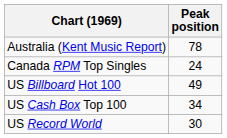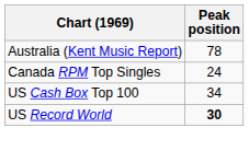 <table class="wikitable sortable">
 <tr>
 <th>Chart (1969)</th>
 <th>Peak<br>position</th>
 </tr>
 <tr>
 <td>Australia (<a href='#'>Kent Music Report</a>)</td>
 <td style="text-align:center;">78</td>
 </tr>
 <tr>
 <td>Canada <a href='#'><em>RPM</em></a> Top Singles</td>
 <td style="text-align:center;">24</td>
 </tr>
 <tr>
-<td>US <em><a href='#'>Billboard</a></em> <a href='#'>Hot 100</a></td>
-<td style="text-align:center;">49</td>
-</tr>
-<tr>
 <td>US <a href='#'><em>Cash Box</em></a> Top 100</td>
 <td align="center">34</td>
 </tr>
 <tr>
 <td>US <em><a href='#'>Record World</a></em></td>
-<td align="center">30</td>
+<td align="center"><strong>30</strong></td>
 </tr>
 </table>
